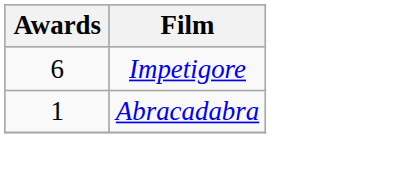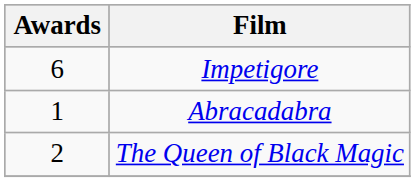 <table class="wikitable plainrowheaders" style="text-align:center;">
 <tr>
 <th scope="col" style="width:55px;">Awards</th>
 <th scope="col" style="text-align:center;">Film</th>
 </tr>
 <tr>
 <td>6</td>
 <td><em><a href='#'>Impetigore</a></em></td>
 </tr>
 <tr>
 <td>1</td>
 <td><em><a href='#'>Abracadabra</a></em></td>
 </tr>
 <tr>
+<td>2</td>
+<td><em><a href='#'>The Queen of Black Magic</a></em></td>
+</tr>
+<tr>
 </tr>
 </table>
